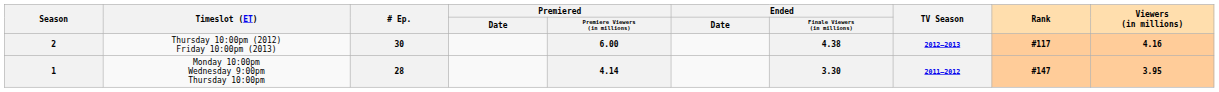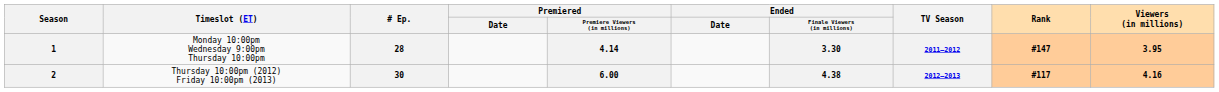 <table class="wikitable" style="text-align:center; width:100%;">
 <tr>
 <th style="width:8%;" rowspan="2">Season</th>
 <th style="width:20%;" rowspan="2">Timeslot (<a href='#'>ET</a>)</th>
 <th style="width:8%;" rowspan="2"># Ep.</th>
 <th colspan=2>Premiered</th>
 <th colspan=2>Ended</th>
 <th style="width:8%;" rowspan="2">TV Season</th>
 <th style="width:8%; background:#ffdead;" rowspan="2">Rank</th>
 <th style="width:10%; background:#ffdead;" rowspan="2">Viewers<br>(in millions)</th>
 </tr>
 <tr>
 <th style="width:8%;">Date</th>
 <th span style="width:10%; font-size:smaller; line-height:100%;"><small>Premiere Viewers<br>(in millions)</small></th>
 <th style="width:8%;">Date</th>
 <th span style="width:10%; font-size:smaller; line-height:100%;"><small>Finale Viewers<br>(in millions)</small></th>
 </tr>
 <tr>
+<th>1</th>
+<td>Monday 10:00pm<br>Wednesday 9:00pm<br>Thursday 10:00pm<br></td>
+<th>28</th>
+<td style="font-size:11px;line-height:110%"></td>
+<th>4.14</th>
+<td style="font-size:11px;line-height:110%"></td>
+<th>3.30</th>
+<th style="font-size:smaller"><a href='#'>2011–2012</a></th>
+<th style="background:#fc9;">#147</th>
+<th style="background:#fc9;">3.95</th>
+</tr>
+<tr>
 <th>2</th>
 <td>Thursday 10:00pm (2012)<br>Friday 10:00pm (2013)<br></td>
 <th>30</th>
 <td style="font-size:11px;line-height:110%"></td>
 <th>6.00</th>
 <td style="font-size:11px;line-height:110%"></td>
 <th>4.38</th>
 <th style="font-size:smaller"><a href='#'>2012–2013</a></th>
 <th style="background:#fc9;">#117</th>
 <th style="background:#fc9;">4.16</th>
 </tr>
-<tr>
-<th>1</th>
-<td>Monday 10:00pm<br>Wednesday 9:00pm<br>Thursday 10:00pm<br></td>
-<th>28</th>
-<td style="font-size:11px;line-height:110%"></td>
-<th>4.14</th>
-<td style="font-size:11px;line-height:110%"></td>
-<th>3.30</th>
-<th style="font-size:smaller"><a href='#'>2011–2012</a></th>
-<th style="background:#fc9;">#147</th>
-<th style="background:#fc9;">3.95</th>
-</tr>
 </table>
